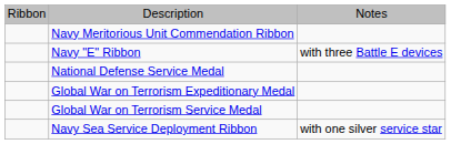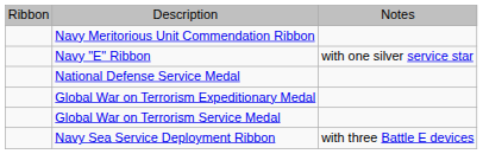 <table class="wikitable">
 <tr style="text-align:center; background:silver;">
 <td>Ribbon</td>
 <td style="background:silver; text-align:center;">Description</td>
 <td style="background:silver; text-align:center;">Notes</td>
 </tr>
 <tr>
 <td></td>
 <td><a href='#'>Navy Meritorious Unit Commendation Ribbon</a></td>
 <td></td>
 </tr>
 <tr>
 <td></td>
 <td><a href='#'>Navy "E" Ribbon</a></td>
-<td>with three <a href='#'>Battle E devices</a></td>
+<td>with one silver <a href='#'>service star</a></td>
 </tr>
 <tr>
 <td></td>
 <td><a href='#'>National Defense Service Medal</a></td>
 <td></td>
 </tr>
 <tr>
 <td></td>
 <td><a href='#'>Global War on Terrorism Expeditionary Medal</a></td>
 <td></td>
 </tr>
 <tr>
 <td></td>
 <td><a href='#'>Global War on Terrorism Service Medal</a></td>
 <td></td>
 </tr>
 <tr>
 <td></td>
 <td><a href='#'>Navy Sea Service Deployment Ribbon</a></td>
-<td>with one silver <a href='#'>service star</a></td>
+<td>with three <a href='#'>Battle E devices</a></td>
 </tr>
 </table>
